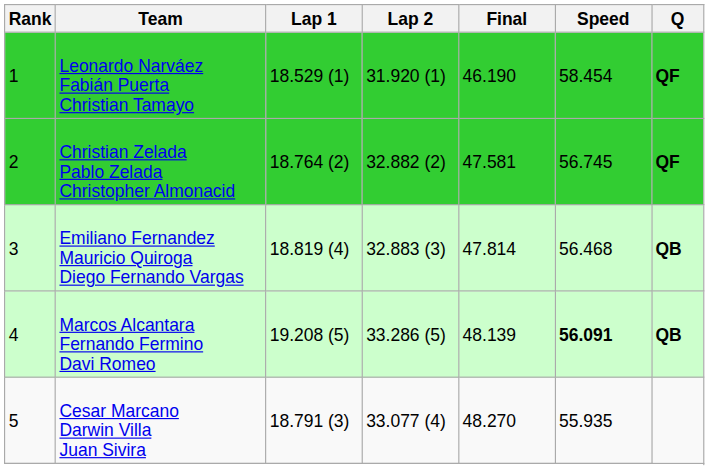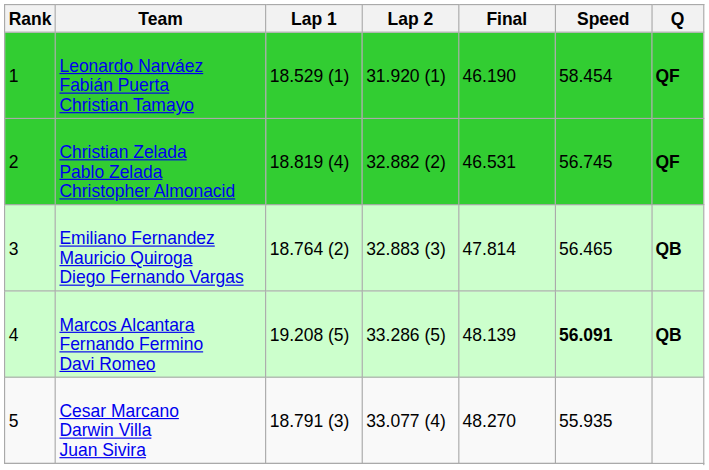 <table class="wikitable" style="font-size:95%" style="text-align:center">
 <tr>
 <th>Rank</th>
 <th width=250>Team</th>
 <th width=100>Lap 1</th>
 <th width=100>Lap 2</th>
 <th width=100>Final</th>
 <th width=100>Speed</th>
 <th width=50>Q</th>
 </tr>
 <tr bgcolor=32cd32>
 <td>1</td>
 <td align=left><br><a href='#'>Leonardo Narváez</a><br><a href='#'>Fabián Puerta</a><br><a href='#'>Christian Tamayo</a></td>
 <td>18.529 (1)</td>
 <td>31.920 (1)</td>
 <td>46.190</td>
 <td>58.454</td>
 <td><strong>QF</strong></td>
 </tr>
 <tr bgcolor=32cd32>
 <td>2</td>
 <td align=left><br><a href='#'>Christian Zelada</a><br><a href='#'>Pablo Zelada</a><br><a href='#'>Christopher Almonacid</a></td>
-<td>18.764 (2)</td>
+<td>18.819 (4)</td>
 <td>32.882 (2)</td>
-<td>47.581</td>
+<td>46.531</td>
 <td>56.745</td>
 <td><strong>QF</strong></td>
 </tr>
 <tr bgcolor=ccffcc>
 <td>3</td>
 <td align=left><br><a href='#'>Emiliano Fernandez</a><br><a href='#'>Mauricio Quiroga</a><br><a href='#'>Diego Fernando Vargas</a></td>
-<td>18.819 (4)</td>
+<td>18.764 (2)</td>
 <td>32.883 (3)</td>
 <td>47.814</td>
-<td>56.468</td>
+<td>56.465</td>
 <td><strong>QB</strong></td>
 </tr>
 <tr bgcolor=ccffcc>
 <td>4</td>
 <td align=left><br><a href='#'>Marcos Alcantara</a><br><a href='#'>Fernando Fermino</a><br><a href='#'>Davi Romeo</a></td>
 <td>19.208 (5)</td>
 <td>33.286 (5)</td>
 <td>48.139</td>
 <td><strong>56.091</strong></td>
 <td><strong>QB</strong></td>
 </tr>
 <tr>
 <td>5</td>
 <td align=left><br><a href='#'>Cesar Marcano</a><br><a href='#'>Darwin Villa</a><br><a href='#'>Juan Sivira</a></td>
 <td>18.791 (3)</td>
 <td>33.077 (4)</td>
 <td>48.270</td>
 <td>55.935</td>
 </tr>
 <tr>
 </tr>
 </table>
